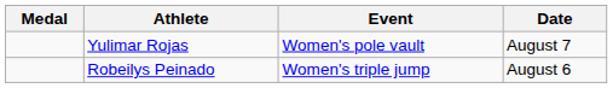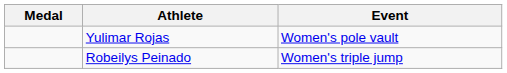 <table class=wikitable style=font-size:90% width=60%>
 <tr>
 <th>Medal</th>
 <th>Athlete</th>
 <th>Event</th>
-<th>Date</th>
 </tr>
 <tr>
 <td></td>
 <td><a href='#'>Yulimar Rojas</a></td>
 <td><a href='#'>Women's pole vault</a></td>
-<td>August 7</td>
 </tr>
 <tr>
 <td></td>
 <td><a href='#'>Robeilys Peinado</a></td>
 <td><a href='#'>Women's triple jump</a></td>
-<td>August 6</td>
 </tr>
 </table>
